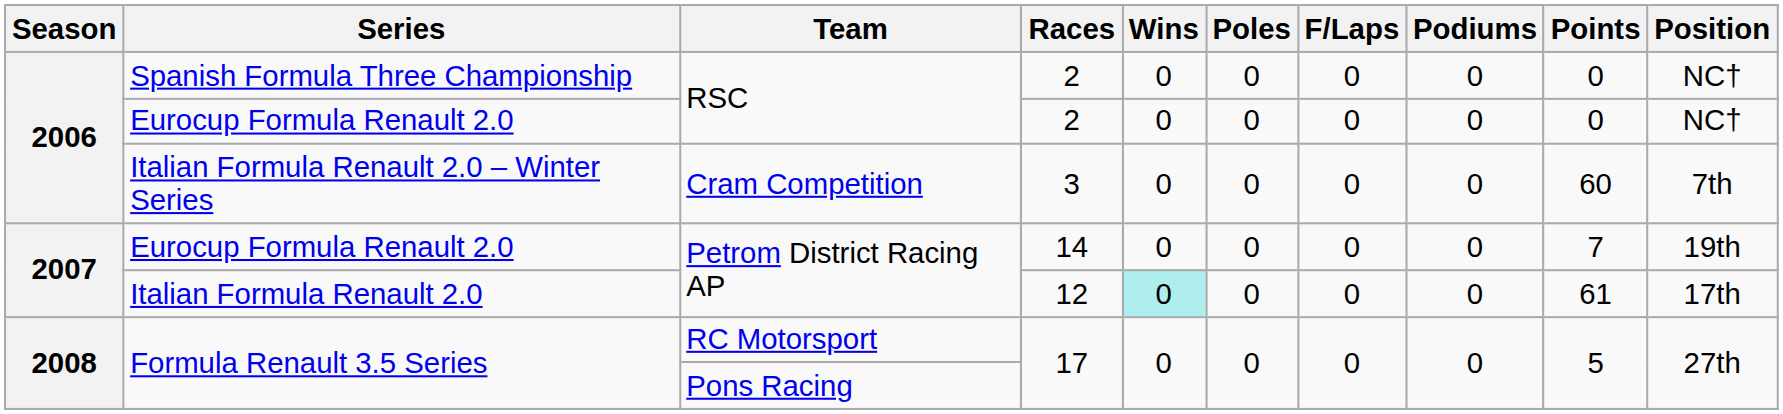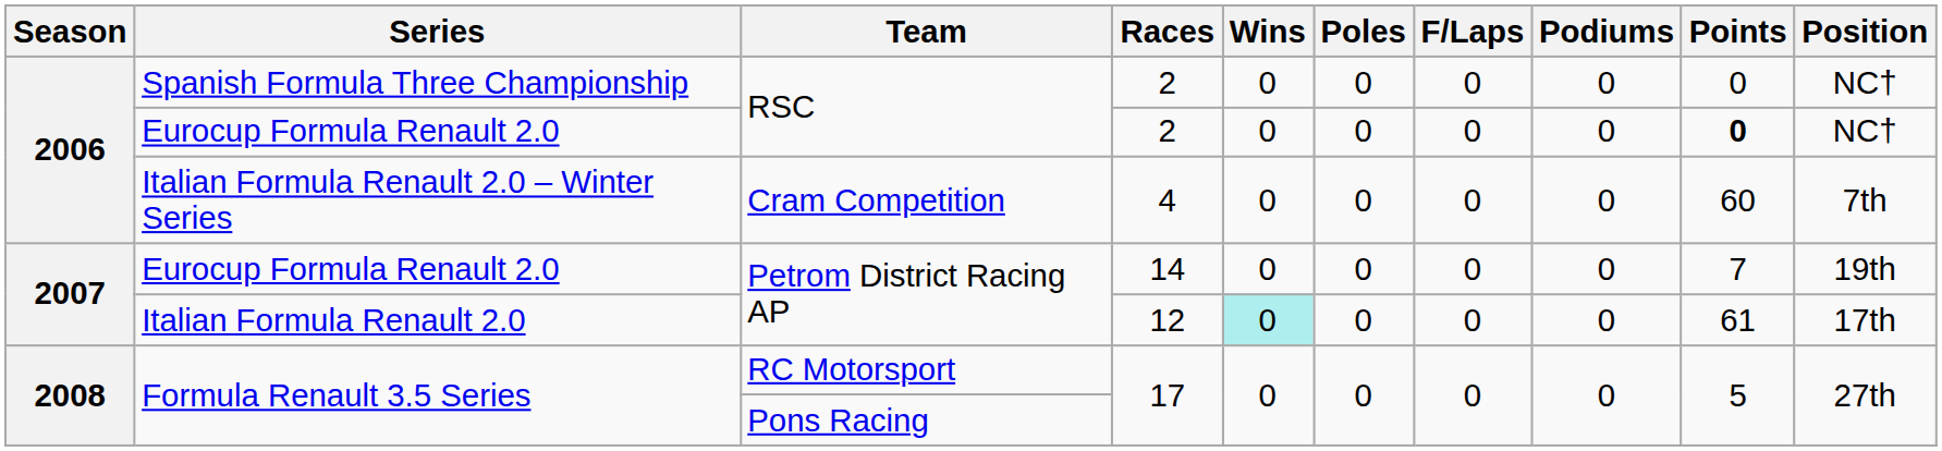 <table class="wikitable" style="font-size: 90%; text-align:center">
 <tr>
 <th>Season</th>
 <th>Series</th>
 <th>Team</th>
 <th>Races</th>
 <th>Wins</th>
 <th>Poles</th>
 <th>F/Laps</th>
 <th>Podiums</th>
 <th>Points</th>
 <th>Position</th>
 </tr>
 <tr>
 <th rowspan=3>2006</th>
 <td align=left><a href='#'>Spanish Formula Three Championship</a></td>
 <td align=left rowspan=2>RSC</td>
 <td>2</td>
 <td>0</td>
 <td>0</td>
 <td>0</td>
 <td>0</td>
 <td>0</td>
 <td>NC†</td>
 </tr>
 <tr>
 <td align=left><a href='#'>Eurocup Formula Renault 2.0</a></td>
 <td>2</td>
 <td>0</td>
 <td>0</td>
 <td>0</td>
 <td>0</td>
-<td>0</td>
+<td><strong>0</strong></td>
 <td>NC†</td>
 </tr>
 <tr>
 <td align=left><a href='#'>Italian Formula Renault 2.0 – Winter Series</a></td>
 <td align=left><a href='#'>Cram Competition</a></td>
-<td>3</td>
+<td>4</td>
 <td>0</td>
 <td>0</td>
 <td>0</td>
 <td>0</td>
 <td>60</td>
 <td>7th</td>
 </tr>
 <tr>
 <th rowspan=2>2007</th>
 <td align=left><a href='#'>Eurocup Formula Renault 2.0</a></td>
 <td align=left rowspan=2><a href='#'>Petrom</a> District Racing AP</td>
 <td>14</td>
 <td>0</td>
 <td>0</td>
 <td>0</td>
 <td>0</td>
 <td>7</td>
 <td>19th</td>
 </tr>
 <tr>
 <td align=left><a href='#'>Italian Formula Renault 2.0</a></td>
 <td>12</td>
 <td style="background: paleturquoise;">0</td>
 <td>0</td>
 <td>0</td>
 <td>0</td>
 <td>61</td>
 <td>17th</td>
 </tr>
 <tr>
 <th rowspan=2>2008</th>
 <td rowspan=2 align=left><a href='#'>Formula Renault 3.5 Series</a></td>
 <td align=left><a href='#'>RC Motorsport</a></td>
 <td rowspan=2>17</td>
 <td rowspan=2>0</td>
 <td rowspan=2>0</td>
 <td rowspan=2>0</td>
 <td rowspan=2>0</td>
 <td rowspan=2>5</td>
 <td rowspan=2>27th</td>
 </tr>
 <tr>
 <td align=left><a href='#'>Pons Racing</a></td>
 </tr>
 </table>
